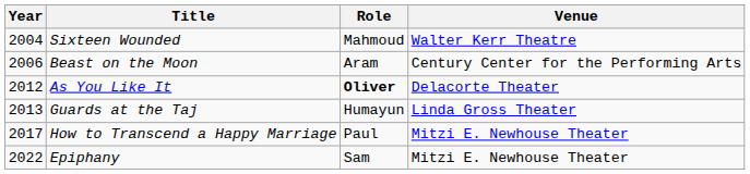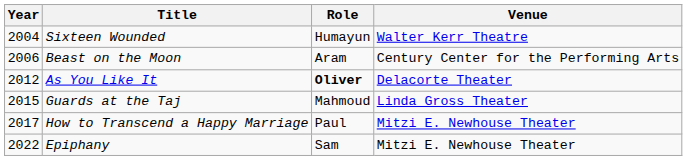 <table class="wikitable sortable">
 <tr>
 <th>Year</th>
 <th>Title</th>
 <th>Role</th>
 <th>Venue</th>
 </tr>
 <tr>
 <td>2004</td>
 <td><em>Sixteen Wounded</em></td>
-<td>Mahmoud</td>
+<td>Humayun</td>
 <td><a href='#'>Walter Kerr Theatre</a></td>
 </tr>
 <tr>
 <td>2006</td>
 <td><em>Beast on the Moon</em></td>
 <td>Aram</td>
 <td>Century Center for the Performing Arts</td>
 </tr>
 <tr>
 <td>2012</td>
 <td><em><a href='#'>As You Like It</a></em></td>
 <td><strong>Oliver</strong></td>
 <td><a href='#'>Delacorte Theater</a></td>
 </tr>
 <tr>
-<td>2013</td>
+<td>2015</td>
 <td><em>Guards at the Taj</em></td>
-<td>Humayun</td>
+<td>Mahmoud</td>
 <td><a href='#'>Linda Gross Theater</a></td>
 </tr>
 <tr>
 <td>2017</td>
 <td><em>How to Transcend a Happy Marriage</em></td>
 <td>Paul</td>
 <td><a href='#'>Mitzi E. Newhouse Theater</a></td>
 </tr>
 <tr>
 <td>2022</td>
 <td><em>Epiphany</em></td>
 <td>Sam</td>
 <td>Mitzi E. Newhouse Theater</td>
 </tr>
 </table>
